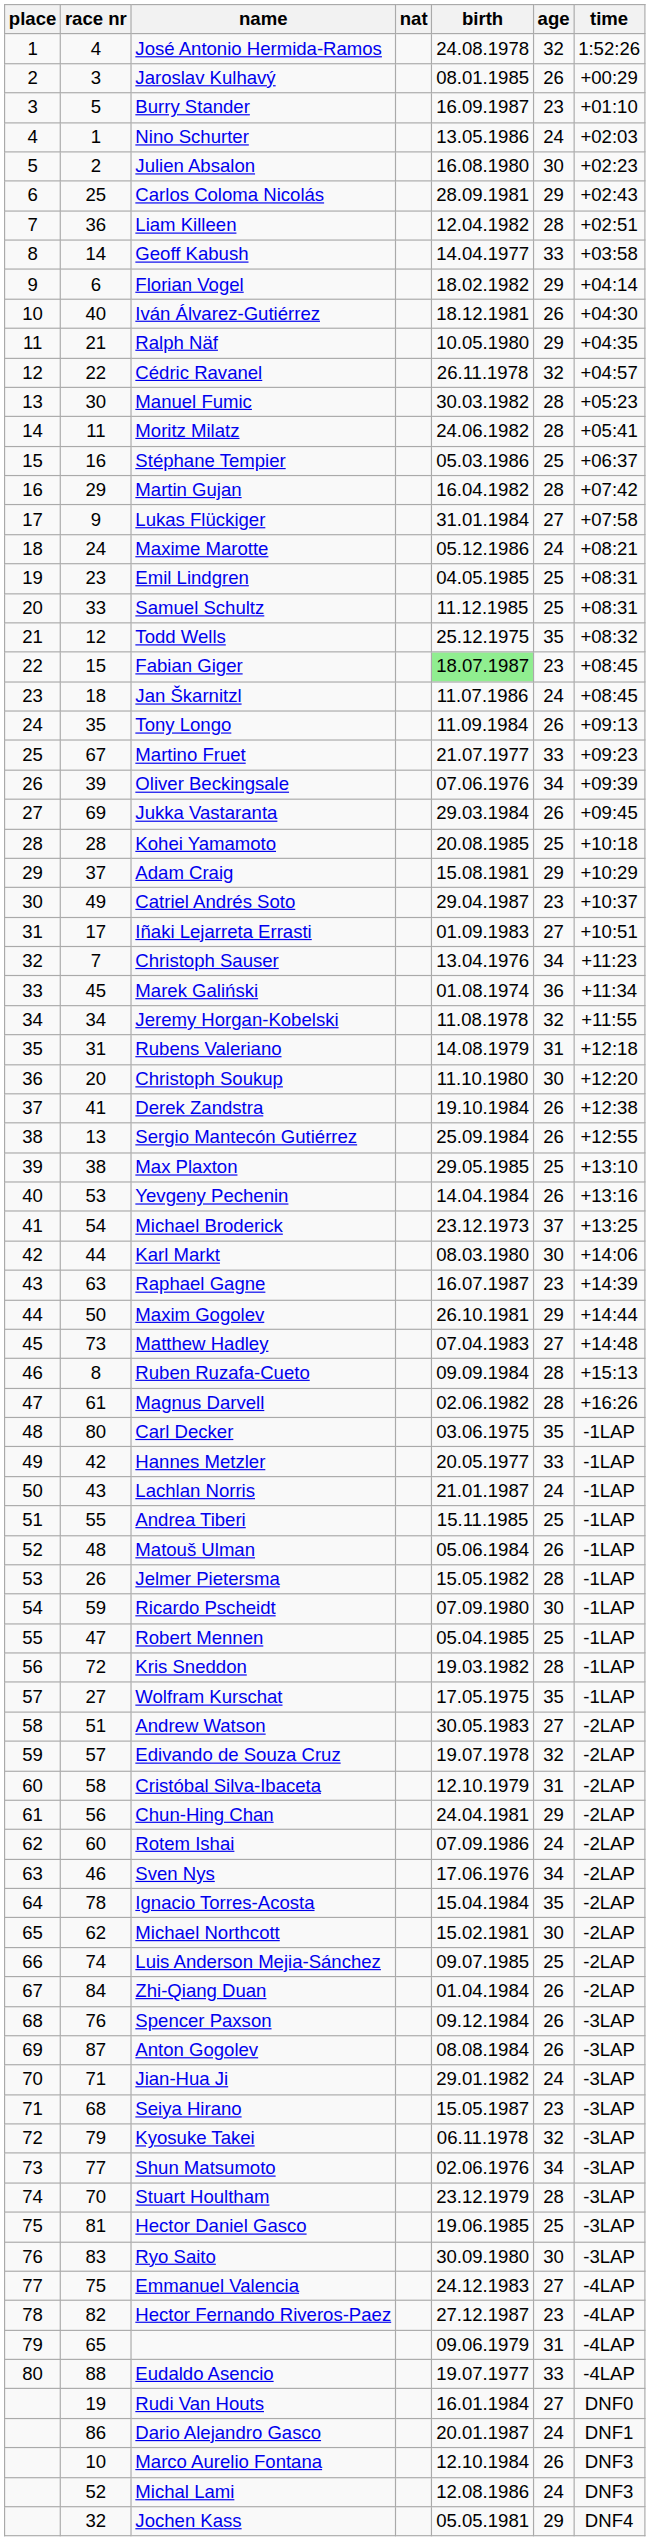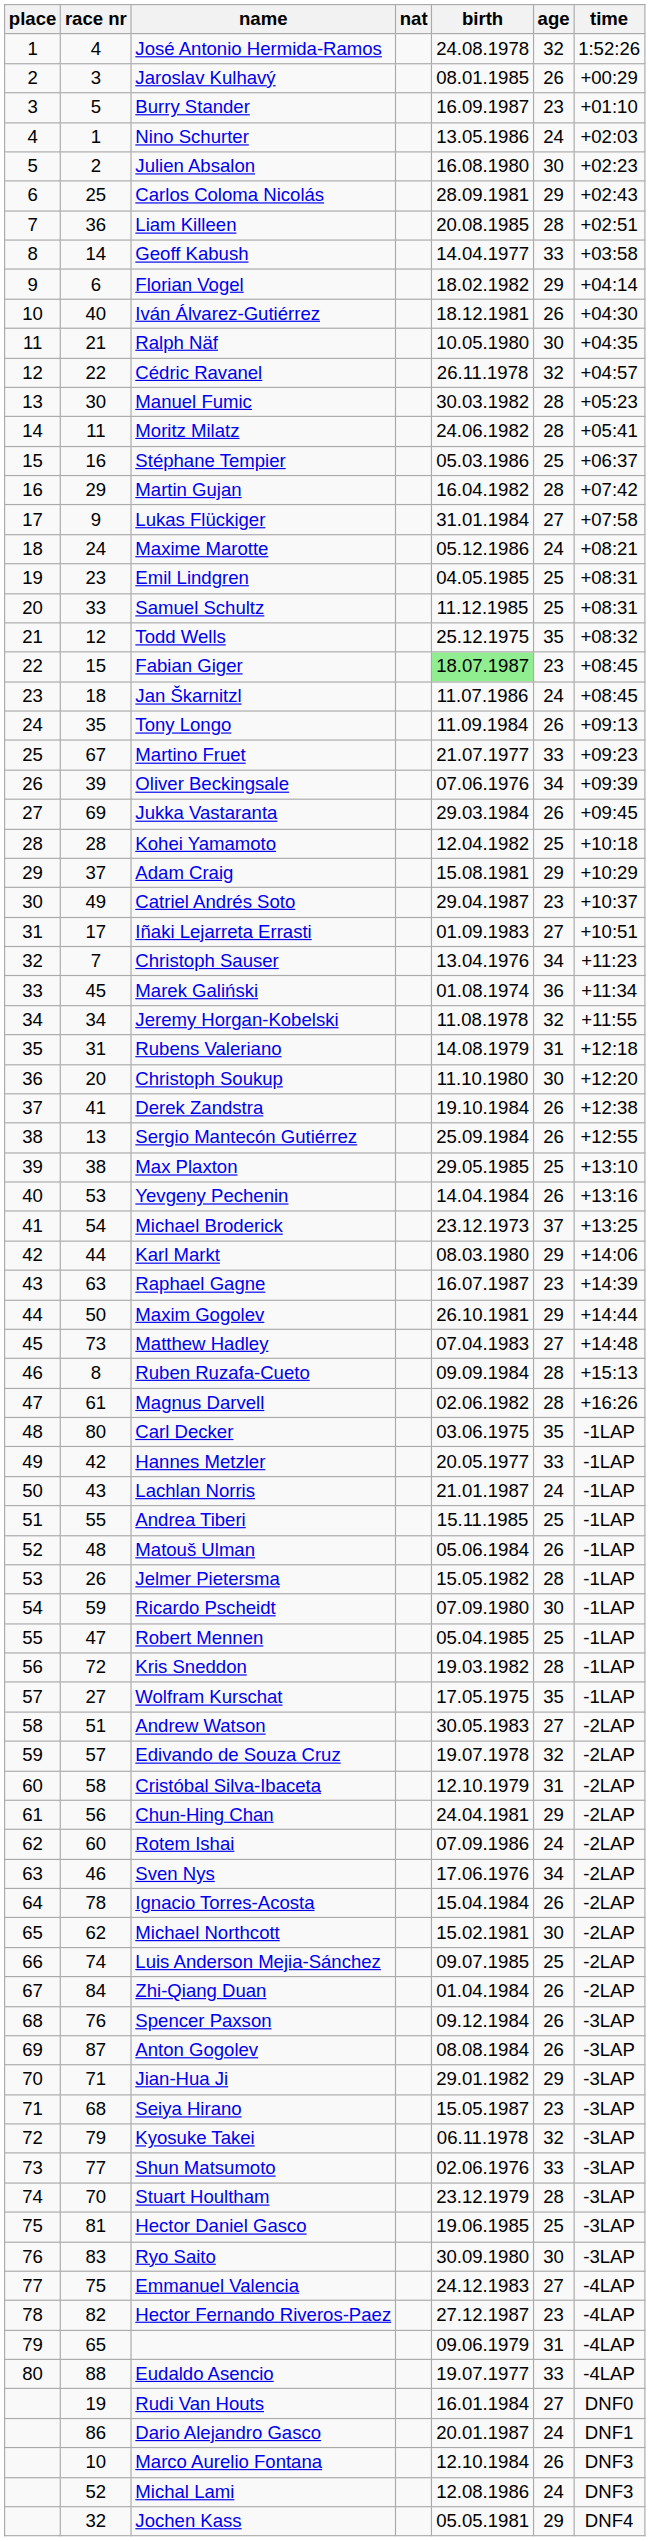 <table class="wikitable" border="1" style="text-align:center">
 <tr>
 <th>place</th>
 <th>race nr</th>
 <th>name</th>
 <th>nat</th>
 <th>birth</th>
 <th>age</th>
 <th>time</th>
 </tr>
 <tr>
 <td>1</td>
 <td>4</td>
 <td align=left><a href='#'>José Antonio Hermida-Ramos</a></td>
 <td align=left></td>
 <td>24.08.1978</td>
 <td>32</td>
 <td>1:52:26</td>
 </tr>
 <tr>
 <td>2</td>
 <td>3</td>
 <td align=left><a href='#'>Jaroslav Kulhavý</a></td>
 <td align=left></td>
 <td>08.01.1985</td>
 <td>26</td>
 <td>+00:29</td>
 </tr>
 <tr>
 <td>3</td>
 <td>5</td>
 <td align=left><a href='#'>Burry Stander</a></td>
 <td align=left></td>
 <td>16.09.1987</td>
 <td>23</td>
 <td>+01:10</td>
 </tr>
 <tr>
 <td>4</td>
 <td>1</td>
 <td align=left><a href='#'>Nino Schurter</a></td>
 <td align=left></td>
 <td>13.05.1986</td>
 <td>24</td>
 <td>+02:03</td>
 </tr>
 <tr>
 <td>5</td>
 <td>2</td>
 <td align=left><a href='#'>Julien Absalon</a></td>
 <td align=left></td>
 <td>16.08.1980</td>
 <td>30</td>
 <td>+02:23</td>
 </tr>
 <tr>
 <td>6</td>
 <td>25</td>
 <td align=left><a href='#'>Carlos Coloma Nicolás</a></td>
 <td align=left></td>
 <td>28.09.1981</td>
 <td>29</td>
 <td>+02:43</td>
 </tr>
 <tr>
 <td>7</td>
 <td>36</td>
 <td align=left><a href='#'>Liam Killeen</a></td>
 <td align=left></td>
-<td>12.04.1982</td>
+<td>20.08.1985</td>
 <td>28</td>
 <td>+02:51</td>
 </tr>
 <tr>
 <td>8</td>
 <td>14</td>
 <td align=left><a href='#'>Geoff Kabush</a></td>
 <td align=left></td>
 <td>14.04.1977</td>
 <td>33</td>
 <td>+03:58</td>
 </tr>
 <tr>
 <td>9</td>
 <td>6</td>
 <td align=left><a href='#'>Florian Vogel</a></td>
 <td align=left></td>
 <td>18.02.1982</td>
 <td>29</td>
 <td>+04:14</td>
 </tr>
 <tr>
 <td>10</td>
 <td>40</td>
 <td align=left><a href='#'>Iván Álvarez-Gutiérrez</a></td>
 <td align=left></td>
 <td>18.12.1981</td>
 <td>26</td>
 <td>+04:30</td>
 </tr>
 <tr>
 <td>11</td>
 <td>21</td>
 <td align=left><a href='#'>Ralph Näf</a></td>
 <td align=left></td>
 <td>10.05.1980</td>
-<td>29</td>
+<td>30</td>
 <td>+04:35</td>
 </tr>
 <tr>
 <td>12</td>
 <td>22</td>
 <td align=left><a href='#'>Cédric Ravanel</a></td>
 <td align=left></td>
 <td>26.11.1978</td>
 <td>32</td>
 <td>+04:57</td>
 </tr>
 <tr>
 <td>13</td>
 <td>30</td>
 <td align=left><a href='#'>Manuel Fumic</a></td>
 <td align=left></td>
 <td>30.03.1982</td>
 <td>28</td>
 <td>+05:23</td>
 </tr>
 <tr>
 <td>14</td>
 <td>11</td>
 <td align=left><a href='#'>Moritz Milatz</a></td>
 <td align=left></td>
 <td>24.06.1982</td>
 <td>28</td>
 <td>+05:41</td>
 </tr>
 <tr>
 <td>15</td>
 <td>16</td>
 <td align=left><a href='#'>Stéphane Tempier</a></td>
 <td align=left></td>
 <td>05.03.1986</td>
 <td>25</td>
 <td>+06:37</td>
 </tr>
 <tr>
 <td>16</td>
 <td>29</td>
 <td align=left><a href='#'>Martin Gujan</a></td>
 <td align=left></td>
 <td>16.04.1982</td>
 <td>28</td>
 <td>+07:42</td>
 </tr>
 <tr>
 <td>17</td>
 <td>9</td>
 <td align=left><a href='#'>Lukas Flückiger</a></td>
 <td align=left></td>
 <td>31.01.1984</td>
 <td>27</td>
 <td>+07:58</td>
 </tr>
 <tr>
 <td>18</td>
 <td>24</td>
 <td align=left><a href='#'>Maxime Marotte</a></td>
 <td align=left></td>
 <td>05.12.1986</td>
 <td>24</td>
 <td>+08:21</td>
 </tr>
 <tr>
 <td>19</td>
 <td>23</td>
 <td align=left><a href='#'>Emil Lindgren</a></td>
 <td align=left></td>
 <td>04.05.1985</td>
 <td>25</td>
 <td>+08:31</td>
 </tr>
 <tr>
 <td>20</td>
 <td>33</td>
 <td align=left><a href='#'>Samuel Schultz</a></td>
 <td align=left></td>
 <td>11.12.1985</td>
 <td>25</td>
 <td>+08:31</td>
 </tr>
 <tr>
 <td>21</td>
 <td>12</td>
 <td align=left><a href='#'>Todd Wells</a></td>
 <td align=left></td>
 <td>25.12.1975</td>
 <td>35</td>
 <td>+08:32</td>
 </tr>
 <tr>
 <td>22</td>
 <td>15</td>
 <td align=left><a href='#'>Fabian Giger</a></td>
 <td align=left></td>
 <td style="background: lightgreen;">18.07.1987</td>
 <td>23</td>
 <td>+08:45</td>
 </tr>
 <tr>
 <td>23</td>
 <td>18</td>
 <td align=left><a href='#'>Jan Škarnitzl</a></td>
 <td align=left></td>
 <td>11.07.1986</td>
 <td>24</td>
 <td>+08:45</td>
 </tr>
 <tr>
 <td>24</td>
 <td>35</td>
 <td align=left><a href='#'>Tony Longo</a></td>
 <td align=left></td>
 <td>11.09.1984</td>
 <td>26</td>
 <td>+09:13</td>
 </tr>
 <tr>
 <td>25</td>
 <td>67</td>
 <td align=left><a href='#'>Martino Fruet</a></td>
 <td align=left></td>
 <td>21.07.1977</td>
 <td>33</td>
 <td>+09:23</td>
 </tr>
 <tr>
 <td>26</td>
 <td>39</td>
 <td align=left><a href='#'>Oliver Beckingsale</a></td>
 <td align=left></td>
 <td>07.06.1976</td>
 <td>34</td>
 <td>+09:39</td>
 </tr>
 <tr>
 <td>27</td>
 <td>69</td>
 <td align=left><a href='#'>Jukka Vastaranta</a></td>
 <td align=left></td>
 <td>29.03.1984</td>
 <td>26</td>
 <td>+09:45</td>
 </tr>
 <tr>
 <td>28</td>
 <td>28</td>
 <td align=left><a href='#'>Kohei Yamamoto</a></td>
 <td align=left></td>
-<td>20.08.1985</td>
+<td>12.04.1982</td>
 <td>25</td>
 <td>+10:18</td>
 </tr>
 <tr>
 <td>29</td>
 <td>37</td>
 <td align=left><a href='#'>Adam Craig</a></td>
 <td align=left></td>
 <td>15.08.1981</td>
 <td>29</td>
 <td>+10:29</td>
 </tr>
 <tr>
 <td>30</td>
 <td>49</td>
 <td align=left><a href='#'>Catriel Andrés Soto</a></td>
 <td align=left></td>
 <td>29.04.1987</td>
 <td>23</td>
 <td>+10:37</td>
 </tr>
 <tr>
 <td>31</td>
 <td>17</td>
 <td align=left><a href='#'>Iñaki Lejarreta Errasti</a></td>
 <td align=left></td>
 <td>01.09.1983</td>
 <td>27</td>
 <td>+10:51</td>
 </tr>
 <tr>
 <td>32</td>
 <td>7</td>
 <td align=left><a href='#'>Christoph Sauser</a></td>
 <td align=left></td>
 <td>13.04.1976</td>
 <td>34</td>
 <td>+11:23</td>
 </tr>
 <tr>
 <td>33</td>
 <td>45</td>
 <td align=left><a href='#'>Marek Galiński</a></td>
 <td align=left></td>
 <td>01.08.1974</td>
 <td>36</td>
 <td>+11:34</td>
 </tr>
 <tr>
 <td>34</td>
 <td>34</td>
 <td align=left><a href='#'>Jeremy Horgan-Kobelski</a></td>
 <td align=left></td>
 <td>11.08.1978</td>
 <td>32</td>
 <td>+11:55</td>
 </tr>
 <tr>
 <td>35</td>
 <td>31</td>
 <td align=left><a href='#'>Rubens Valeriano</a></td>
 <td align=left></td>
 <td>14.08.1979</td>
 <td>31</td>
 <td>+12:18</td>
 </tr>
 <tr>
 <td>36</td>
 <td>20</td>
 <td align=left><a href='#'>Christoph Soukup</a></td>
 <td align=left></td>
 <td>11.10.1980</td>
 <td>30</td>
 <td>+12:20</td>
 </tr>
 <tr>
 <td>37</td>
 <td>41</td>
 <td align=left><a href='#'>Derek Zandstra</a></td>
 <td align=left></td>
 <td>19.10.1984</td>
 <td>26</td>
 <td>+12:38</td>
 </tr>
 <tr>
 <td>38</td>
 <td>13</td>
 <td align=left><a href='#'>Sergio Mantecón Gutiérrez</a></td>
 <td align=left></td>
 <td>25.09.1984</td>
 <td>26</td>
 <td>+12:55</td>
 </tr>
 <tr>
 <td>39</td>
 <td>38</td>
 <td align=left><a href='#'>Max Plaxton</a></td>
 <td align=left></td>
 <td>29.05.1985</td>
 <td>25</td>
 <td>+13:10</td>
 </tr>
 <tr>
 <td>40</td>
 <td>53</td>
 <td align=left><a href='#'>Yevgeny Pechenin</a></td>
 <td align=left></td>
 <td>14.04.1984</td>
 <td>26</td>
 <td>+13:16</td>
 </tr>
 <tr>
 <td>41</td>
 <td>54</td>
 <td align=left><a href='#'>Michael Broderick</a></td>
 <td align=left></td>
 <td>23.12.1973</td>
 <td>37</td>
 <td>+13:25</td>
 </tr>
 <tr>
 <td>42</td>
 <td>44</td>
 <td align=left><a href='#'>Karl Markt</a></td>
 <td align=left></td>
 <td>08.03.1980</td>
-<td>30</td>
+<td>29</td>
 <td>+14:06</td>
 </tr>
 <tr>
 <td>43</td>
 <td>63</td>
 <td align=left><a href='#'>Raphael Gagne</a></td>
 <td align=left></td>
 <td>16.07.1987</td>
 <td>23</td>
 <td>+14:39</td>
 </tr>
 <tr>
 <td>44</td>
 <td>50</td>
 <td align=left><a href='#'>Maxim Gogolev</a></td>
 <td align=left></td>
 <td>26.10.1981</td>
 <td>29</td>
 <td>+14:44</td>
 </tr>
 <tr>
 <td>45</td>
 <td>73</td>
 <td align=left><a href='#'>Matthew Hadley</a></td>
 <td align=left></td>
 <td>07.04.1983</td>
 <td>27</td>
 <td>+14:48</td>
 </tr>
 <tr>
 <td>46</td>
 <td>8</td>
 <td align=left><a href='#'>Ruben Ruzafa-Cueto</a></td>
 <td align=left></td>
 <td>09.09.1984</td>
 <td>28</td>
 <td>+15:13</td>
 </tr>
 <tr>
 <td>47</td>
 <td>61</td>
 <td align=left><a href='#'>Magnus Darvell</a></td>
 <td align=left></td>
 <td>02.06.1982</td>
 <td>28</td>
 <td>+16:26</td>
 </tr>
 <tr>
 <td>48</td>
 <td>80</td>
 <td align=left><a href='#'>Carl Decker</a></td>
 <td align=left></td>
 <td>03.06.1975</td>
 <td>35</td>
 <td>-1LAP</td>
 </tr>
 <tr>
 <td>49</td>
 <td>42</td>
 <td align=left><a href='#'>Hannes Metzler</a></td>
 <td align=left></td>
 <td>20.05.1977</td>
 <td>33</td>
 <td>-1LAP</td>
 </tr>
 <tr>
 <td>50</td>
 <td>43</td>
 <td align=left><a href='#'>Lachlan Norris</a></td>
 <td align=left></td>
 <td>21.01.1987</td>
 <td>24</td>
 <td>-1LAP</td>
 </tr>
 <tr>
 <td>51</td>
 <td>55</td>
 <td align=left><a href='#'>Andrea Tiberi</a></td>
 <td align=left></td>
 <td>15.11.1985</td>
 <td>25</td>
 <td>-1LAP</td>
 </tr>
 <tr>
 <td>52</td>
 <td>48</td>
 <td align=left><a href='#'>Matouš Ulman</a></td>
 <td align=left></td>
 <td>05.06.1984</td>
 <td>26</td>
 <td>-1LAP</td>
 </tr>
 <tr>
 <td>53</td>
 <td>26</td>
 <td align=left><a href='#'>Jelmer Pietersma</a></td>
 <td align=left></td>
 <td>15.05.1982</td>
 <td>28</td>
 <td>-1LAP</td>
 </tr>
 <tr>
 <td>54</td>
 <td>59</td>
 <td align=left><a href='#'>Ricardo Pscheidt</a></td>
 <td align=left></td>
 <td>07.09.1980</td>
 <td>30</td>
 <td>-1LAP</td>
 </tr>
 <tr>
 <td>55</td>
 <td>47</td>
 <td align=left><a href='#'>Robert Mennen</a></td>
 <td align=left></td>
 <td>05.04.1985</td>
 <td>25</td>
 <td>-1LAP</td>
 </tr>
 <tr>
 <td>56</td>
 <td>72</td>
 <td align=left><a href='#'>Kris Sneddon</a></td>
 <td align=left></td>
 <td>19.03.1982</td>
 <td>28</td>
 <td>-1LAP</td>
 </tr>
 <tr>
 <td>57</td>
 <td>27</td>
 <td align=left><a href='#'>Wolfram Kurschat</a></td>
 <td align=left></td>
 <td>17.05.1975</td>
 <td>35</td>
 <td>-1LAP</td>
 </tr>
 <tr>
 <td>58</td>
 <td>51</td>
 <td align=left><a href='#'>Andrew Watson</a></td>
 <td align=left></td>
 <td>30.05.1983</td>
 <td>27</td>
 <td>-2LAP</td>
 </tr>
 <tr>
 <td>59</td>
 <td>57</td>
 <td align=left><a href='#'>Edivando de Souza Cruz</a></td>
 <td align=left></td>
 <td>19.07.1978</td>
 <td>32</td>
 <td>-2LAP</td>
 </tr>
 <tr>
 <td>60</td>
 <td>58</td>
 <td align=left><a href='#'>Cristóbal Silva-Ibaceta</a></td>
 <td align=left></td>
 <td>12.10.1979</td>
 <td>31</td>
 <td>-2LAP</td>
 </tr>
 <tr>
 <td>61</td>
 <td>56</td>
 <td align=left><a href='#'>Chun-Hing Chan</a></td>
 <td align=left></td>
 <td>24.04.1981</td>
 <td>29</td>
 <td>-2LAP</td>
 </tr>
 <tr>
 <td>62</td>
 <td>60</td>
 <td align=left><a href='#'>Rotem Ishai</a></td>
 <td align=left></td>
 <td>07.09.1986</td>
 <td>24</td>
 <td>-2LAP</td>
 </tr>
 <tr>
 <td>63</td>
 <td>46</td>
 <td align=left><a href='#'>Sven Nys</a></td>
 <td align=left></td>
 <td>17.06.1976</td>
 <td>34</td>
 <td>-2LAP</td>
 </tr>
 <tr>
 <td>64</td>
 <td>78</td>
 <td align=left><a href='#'>Ignacio Torres-Acosta</a></td>
 <td align=left></td>
 <td>15.04.1984</td>
-<td>35</td>
+<td>26</td>
 <td>-2LAP</td>
 </tr>
 <tr>
 <td>65</td>
 <td>62</td>
 <td align=left><a href='#'>Michael Northcott</a></td>
 <td align=left></td>
 <td>15.02.1981</td>
 <td>30</td>
 <td>-2LAP</td>
 </tr>
 <tr>
 <td>66</td>
 <td>74</td>
 <td align=left><a href='#'>Luis Anderson Mejia-Sánchez</a></td>
 <td align=left></td>
 <td>09.07.1985</td>
 <td>25</td>
 <td>-2LAP</td>
 </tr>
 <tr>
 <td>67</td>
 <td>84</td>
 <td align=left><a href='#'>Zhi-Qiang Duan</a></td>
 <td align=left></td>
 <td>01.04.1984</td>
 <td>26</td>
 <td>-2LAP</td>
 </tr>
 <tr>
 <td>68</td>
 <td>76</td>
 <td align=left><a href='#'>Spencer Paxson</a></td>
 <td align=left></td>
 <td>09.12.1984</td>
 <td>26</td>
 <td>-3LAP</td>
 </tr>
 <tr>
 <td>69</td>
 <td>87</td>
 <td align=left><a href='#'>Anton Gogolev</a></td>
 <td align=left></td>
 <td>08.08.1984</td>
 <td>26</td>
 <td>-3LAP</td>
 </tr>
 <tr>
 <td>70</td>
 <td>71</td>
 <td align=left><a href='#'>Jian-Hua Ji</a></td>
 <td align=left></td>
 <td>29.01.1982</td>
-<td>24</td>
+<td>29</td>
 <td>-3LAP</td>
 </tr>
 <tr>
 <td>71</td>
 <td>68</td>
 <td align=left><a href='#'>Seiya Hirano</a></td>
 <td align=left></td>
 <td>15.05.1987</td>
 <td>23</td>
 <td>-3LAP</td>
 </tr>
 <tr>
 <td>72</td>
 <td>79</td>
 <td align=left><a href='#'>Kyosuke Takei</a></td>
 <td align=left></td>
 <td>06.11.1978</td>
 <td>32</td>
 <td>-3LAP</td>
 </tr>
 <tr>
 <td>73</td>
 <td>77</td>
 <td align=left><a href='#'>Shun Matsumoto</a></td>
 <td align=left></td>
 <td>02.06.1976</td>
-<td>34</td>
+<td>33</td>
 <td>-3LAP</td>
 </tr>
 <tr>
 <td>74</td>
 <td>70</td>
 <td align=left><a href='#'>Stuart Houltham</a></td>
 <td align=left></td>
 <td>23.12.1979</td>
 <td>28</td>
 <td>-3LAP</td>
 </tr>
 <tr>
 <td>75</td>
 <td>81</td>
 <td align=left><a href='#'>Hector Daniel Gasco</a></td>
 <td align=left></td>
 <td>19.06.1985</td>
 <td>25</td>
 <td>-3LAP</td>
 </tr>
 <tr>
 <td>76</td>
 <td>83</td>
 <td align=left><a href='#'>Ryo Saito</a></td>
 <td align=left></td>
 <td>30.09.1980</td>
 <td>30</td>
 <td>-3LAP</td>
 </tr>
 <tr>
 <td>77</td>
 <td>75</td>
 <td align=left><a href='#'>Emmanuel Valencia</a></td>
 <td align=left></td>
 <td>24.12.1983</td>
 <td>27</td>
 <td>-4LAP</td>
 </tr>
 <tr>
 <td>78</td>
 <td>82</td>
 <td align=left><a href='#'>Hector Fernando Riveros-Paez</a></td>
 <td align=left></td>
 <td>27.12.1987</td>
 <td>23</td>
 <td>-4LAP</td>
 </tr>
 <tr>
 <td>79</td>
 <td>65</td>
 <td align=left><a href='#'></a></td>
 <td align=left></td>
 <td>09.06.1979</td>
 <td>31</td>
 <td>-4LAP</td>
 </tr>
 <tr>
 <td>80</td>
 <td>88</td>
 <td align=left><a href='#'>Eudaldo Asencio</a></td>
 <td align=left></td>
 <td>19.07.1977</td>
 <td>33</td>
 <td>-4LAP</td>
 </tr>
 <tr ||>
 <td></td>
 <td>19</td>
 <td align=left><a href='#'>Rudi Van Houts</a></td>
 <td align=left></td>
 <td>16.01.1984</td>
 <td>27</td>
 <td>DNF0</td>
 </tr>
 <tr ||>
 <td></td>
 <td>86</td>
 <td align=left><a href='#'>Dario Alejandro Gasco</a></td>
 <td align=left></td>
 <td>20.01.1987</td>
 <td>24</td>
 <td>DNF1</td>
 </tr>
 <tr ||>
 <td></td>
 <td>10</td>
 <td align=left><a href='#'>Marco Aurelio Fontana</a></td>
 <td align=left></td>
 <td>12.10.1984</td>
 <td>26</td>
 <td>DNF3</td>
 </tr>
 <tr ||>
 <td></td>
 <td>52</td>
 <td align=left><a href='#'>Michal Lami</a></td>
 <td align=left></td>
 <td>12.08.1986</td>
 <td>24</td>
 <td>DNF3</td>
 </tr>
 <tr ||>
 <td></td>
 <td>32</td>
 <td align=left><a href='#'>Jochen Kass</a></td>
 <td align=left></td>
 <td>05.05.1981</td>
 <td>29</td>
 <td>DNF4</td>
 </tr>
 </table>
